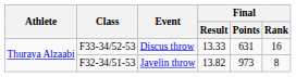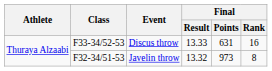 <table class=wikitable style="font-size:90%">
 <tr>
 <th rowspan="2">Athlete</th>
 <th rowspan="2">Class</th>
 <th rowspan="2">Event</th>
 <th colspan="3">Final</th>
 </tr>
 <tr>
 <th>Result</th>
 <th>Points</th>
 <th>Rank</th>
 </tr>
 <tr>
 <td rowspan="2"><a href='#'>Thuraya Alzaabi</a></td>
 <td style="text-align:center;">F33-34/52-53</td>
 <td><a href='#'>Discus throw</a></td>
 <td style="text-align:center;">13.33</td>
 <td style="text-align:center;">631</td>
 <td style="text-align:center;">16</td>
 </tr>
 <tr>
 <td style="text-align:center;">F32-34/51-53</td>
 <td><a href='#'>Javelin throw</a></td>
-<td style="text-align:center;">13.82</td>
+<td style="text-align:center;">13.32</td>
 <td style="text-align:center;">973</td>
 <td style="text-align:center;">8</td>
 </tr>
 </table>
